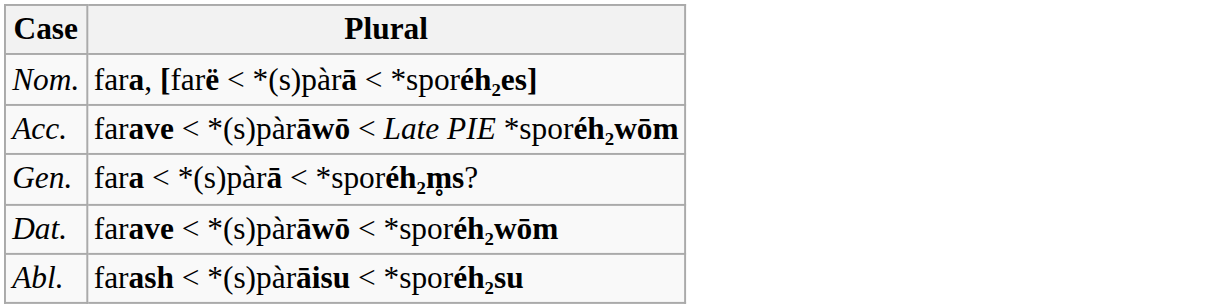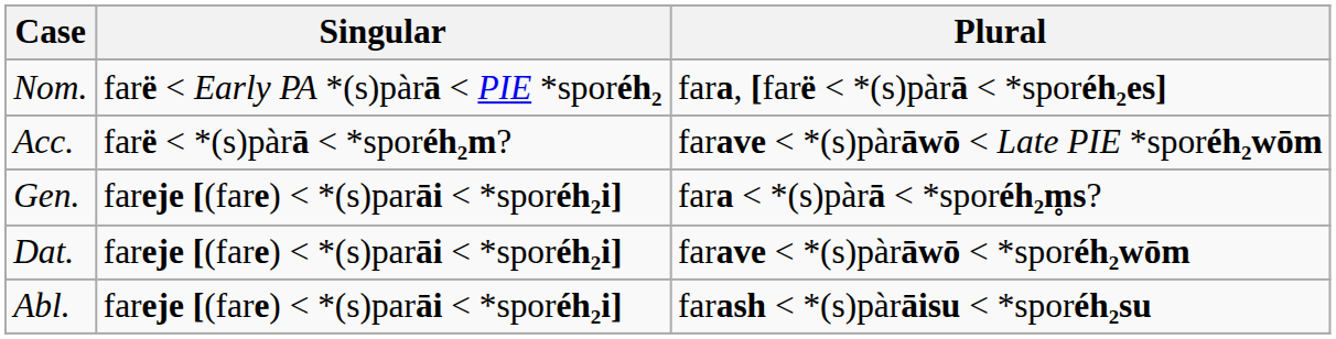 <table class="wikitable sortable">
 <tr>
 <th>Case</th>
+<th>Singular</th>
 <th>Plural</th>
 </tr>
 <tr>
 <td><em>Nom.</em></td>
+<td>far<strong>ë</strong> < <em>Early PA</em> *(s)pàr<strong>ā</strong> < <a href='#'><em>PIE</em></a> *spor<strong>éh₂</strong></td>
 <td>far<strong>a</strong>, <strong>[</strong>far<strong>ë</strong> < *(s)pàr<strong>ā</strong> < *spor<strong>éh₂es]</strong></td>
 </tr>
 <tr>
 <td><em>Acc.</em></td>
+<td>far<strong>ë</strong> < *(s)pàr<strong>ā</strong> < *spor<strong>éh₂m</strong>?</td>
 <td>far<strong>ave</strong> < *(s)pàr<strong>āwō</strong> < <em>Late PIE</em> *spor<strong>éh₂wōm</strong></td>
 </tr>
 <tr>
 <td><em>Gen.</em></td>
+<td>far<strong>eje</strong> <strong>[</strong>(far<strong>e</strong>) < *(s)par<strong>āi</strong> < *spor<strong>éh₂i]</strong></td>
 <td>far<strong>a</strong> < *(s)pàr<strong>ā</strong> < *spor<strong>éh₂m̥s</strong>?</td>
 </tr>
 <tr>
 <td><em>Dat.</em></td>
+<td>far<strong>eje</strong> <strong>[</strong>(far<strong>e</strong>) < *(s)par<strong>āi</strong> < *spor<strong>éh₂i]</strong></td>
 <td>far<strong>ave</strong> < *(s)pàr<strong>āwō</strong> < *spor<strong>éh₂wōm</strong></td>
 </tr>
 <tr>
 <td><em>Abl.</em></td>
+<td>far<strong>eje</strong> <strong>[</strong>(far<strong>e</strong>) < *(s)par<strong>āi</strong> < *spor<strong>éh₂i]</strong></td>
 <td>far<strong>ash</strong> < *(s)pàr<strong>āisu</strong> < *spor<strong>éh₂su</strong></td>
 </tr>
 </table>
